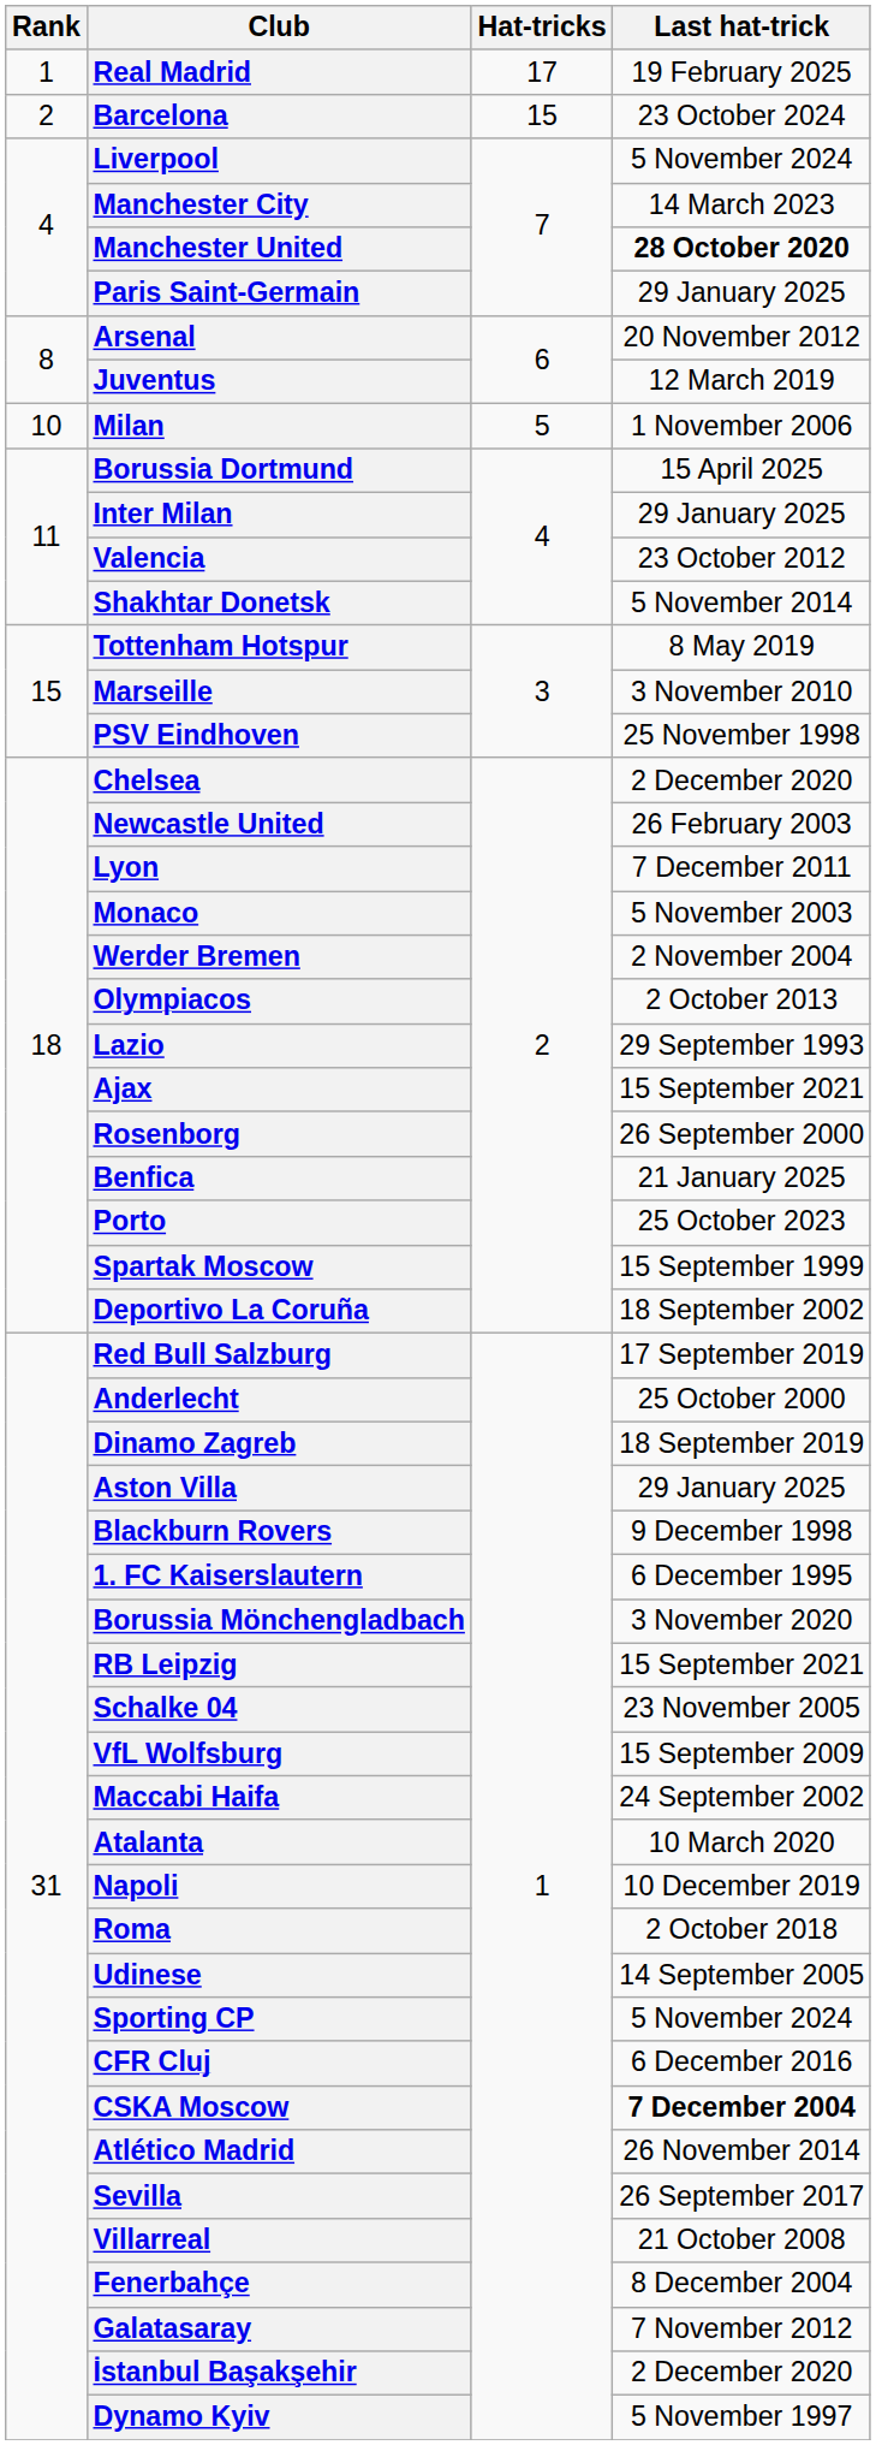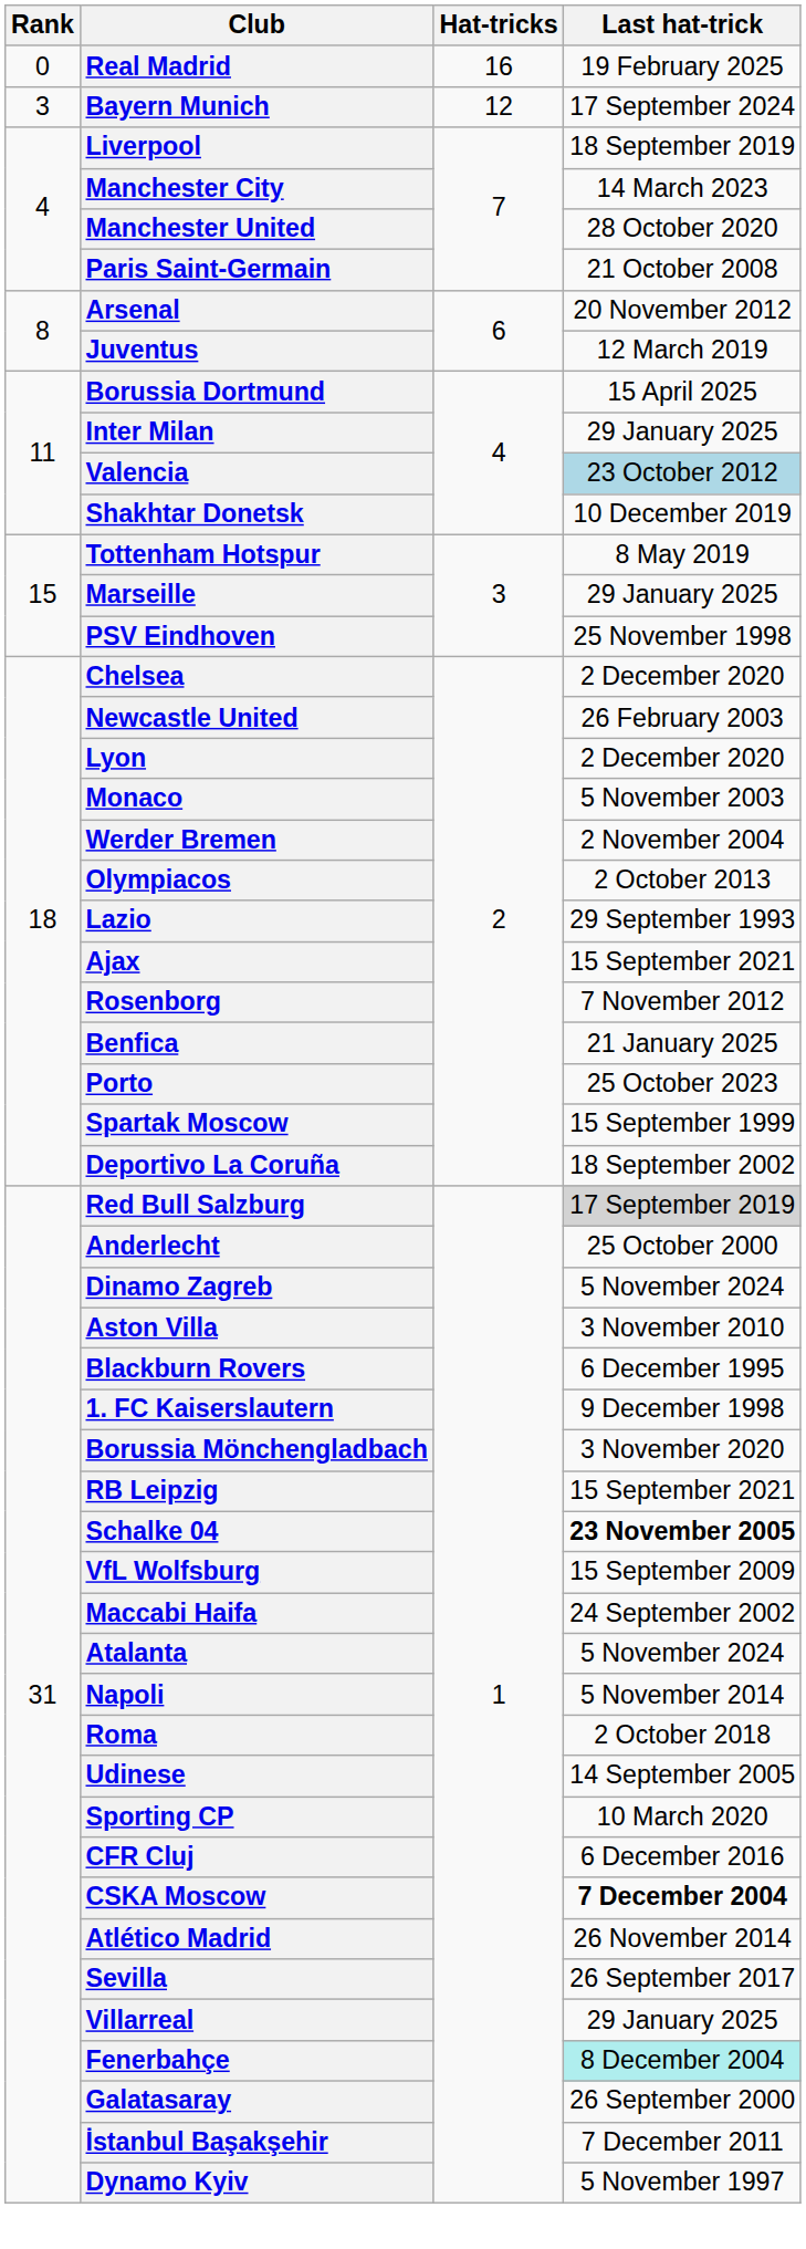 <table class="wikitable sortable plainrowheaders" style="text-align:center">
 <tr>
 <th scope="col">Rank</th>
 <th scope="col">Club</th>
 <th scope="col">Hat-tricks</th>
 <th scope="col">Last hat-trick</th>
 </tr>
 <tr>
-<td>1</td>
+<td>0</td>
 <th scope='row' style='text-align:left' data-sort-value="Real Madrid"> <a href='#'>Real Madrid</a></th>
-<td>17</td>
+<td>16</td>
 <td>19 February 2025</td>
 </tr>
 <tr>
-<td>2</td>
-<th scope="row" style="text-align:left" data-sort-value="Barcelona"> <a href='#'>Barcelona</a></th>
-<td>15</td>
-<td>23 October 2024</td>
+<td>3</td>
+<th scope='row' style='text-align:left' data-sort-value="Bayern Munich"> <a href='#'>Bayern Munich</a></th>
+<td>12</td>
+<td>17 September 2024</td>
 </tr>
 <tr>
 <td rowspan="4">4</td>
 <th scope='row' style='text-align:left'data-sort-value="Liverpool"> <a href='#'>Liverpool</a></th>
 <td rowspan="4">7</td>
-<td>5 November 2024</td>
+<td>18 September 2019</td>
 </tr>
 <tr>
 <th scope='row' style='text-align:left'data-sort-value="Manchester City"> <a href='#'>Manchester City</a></th>
 <td>14 March 2023</td>
 </tr>
 <tr>
 <th scope='row' style='text-align:left'data-sort-value="Manchester United"> <a href='#'>Manchester United</a></th>
-<td><strong>28 October 2020</strong></td>
+<td>28 October 2020</td>
 </tr>
 <tr>
 <th scope='row' style='text-align:left'data-sort-value="Paris Saint-Germain"> <a href='#'>Paris Saint-Germain</a></th>
-<td>29 January 2025</td>
+<td>21 October 2008</td>
 </tr>
 <tr>
 <td rowspan="2">8</td>
 <th scope='row' style='text-align:left'data-sort-value="Arsenal"> <a href='#'>Arsenal</a></th>
 <td rowspan="2">6</td>
 <td>20 November 2012</td>
 </tr>
 <tr>
 <th scope='row' style='text-align:left'data-sort-value="Juventus"> <a href='#'>Juventus</a></th>
 <td>12 March 2019</td>
-</tr>
-<tr>
-<td>10</td>
-<th scope='row' style='text-align:left'data-sort-value="Milan"> <a href='#'>Milan</a></th>
-<td>5</td>
-<td>1 November 2006</td>
 </tr>
 <tr>
 <td rowspan="4">11</td>
 <th scope='row' style='text-align:left'data-sort-value="Borussia Dortmund"> <a href='#'>Borussia Dortmund</a></th>
 <td rowspan="4">4</td>
 <td>15 April 2025</td>
 </tr>
 <tr>
 <th scope='row' style='text-align:left'data-sort-value="Inter Milan"> <a href='#'>Inter Milan</a></th>
 <td>29 January 2025</td>
 </tr>
 <tr>
 <th scope='row' style='text-align:left'data-sort-value="Valencia"> <a href='#'>Valencia</a></th>
-<td>23 October 2012</td>
+<td style="background: lightblue;">23 October 2012</td>
 </tr>
 <tr>
 <th scope='row' style='text-align:left'data-sort-value="Shakhtar"> <a href='#'>Shakhtar Donetsk</a></th>
-<td>5 November 2014</td>
+<td>10 December 2019</td>
 </tr>
 <tr>
 <td rowspan="3">15</td>
 <th scope='row' style='text-align:left'data-sort-value="Tottenham"> <a href='#'>Tottenham Hotspur</a></th>
 <td rowspan="3">3</td>
 <td>8 May 2019</td>
 </tr>
 <tr>
 <th scope='row' style='text-align:left'data-sort-value="Marseille"> <a href='#'>Marseille</a></th>
-<td>3 November 2010</td>
+<td>29 January 2025</td>
 </tr>
 <tr>
 <th scope='row' style='text-align:left'data-sort-value="PSV"> <a href='#'>PSV Eindhoven</a></th>
 <td>25 November 1998</td>
 </tr>
 <tr>
 <td rowspan="13">18</td>
 <th scope='row' style='text-align:left'data-sort-value="Chelsea"> <a href='#'>Chelsea</a></th>
 <td rowspan="13">2</td>
 <td>2 December 2020</td>
 </tr>
 <tr>
 <th scope='row' style='text-align:left'data-sort-value="Newcastle"> <a href='#'>Newcastle United</a></th>
 <td>26 February 2003</td>
 </tr>
 <tr>
 <th scope='row' style='text-align:left'data-sort-value="Lyon"> <a href='#'>Lyon</a></th>
-<td>7 December 2011</td>
+<td>2 December 2020</td>
 </tr>
 <tr>
 <th scope='row' style='text-align:left'data-sort-value="Monaco"> <a href='#'>Monaco</a></th>
 <td>5 November 2003</td>
 </tr>
 <tr>
 <th scope='row' style='text-align:left'data-sort-value="Werder Bremen"> <a href='#'>Werder Bremen</a></th>
 <td>2 November 2004</td>
 </tr>
 <tr>
 <th scope='row' style='text-align:left'data-sort-value="Olympiacos"> <a href='#'>Olympiacos</a></th>
 <td>2 October 2013</td>
 </tr>
 <tr>
 <th scope='row' style='text-align:left'data-sort-value="Lazio"> <a href='#'>Lazio</a></th>
 <td>29 September 1993</td>
 </tr>
 <tr>
 <th scope='row' style='text-align:left'data-sort-value="Ajax"> <a href='#'>Ajax</a></th>
 <td>15 September 2021</td>
 </tr>
 <tr>
 <th scope='row' style='text-align:left'data-sort-value="Rosenborg"> <a href='#'>Rosenborg</a></th>
-<td>26 September 2000</td>
+<td>7 November 2012</td>
 </tr>
 <tr>
 <th scope='row' style='text-align:left'data-sort-value="Benfica"> <a href='#'>Benfica</a></th>
 <td>21 January 2025</td>
 </tr>
 <tr>
 <th scope='row' style='text-align:left'data-sort-value="Porto"> <a href='#'>Porto</a></th>
 <td>25 October 2023</td>
 </tr>
 <tr>
 <th scope='row' style='text-align:left'data-sort-value="Spartak"> <a href='#'>Spartak Moscow</a></th>
 <td>15 September 1999</td>
 </tr>
 <tr>
 <th scope='row' style='text-align:left'data-sort-value="Deportivo"> <a href='#'>Deportivo La Coruña</a></th>
 <td>18 September 2002</td>
 </tr>
 <tr>
 <td rowspan="25">31</td>
 <th scope='row' style='text-align:left'data-sort-value="Red Bull Salzburg"> <a href='#'>Red Bull Salzburg</a></th>
 <td rowspan="25">1</td>
-<td>17 September 2019</td>
+<td style="background: lightgrey;">17 September 2019</td>
 </tr>
 <tr>
 <th scope='row' style='text-align:left'data-sort-value="Anderlecht"> <a href='#'>Anderlecht</a></th>
 <td>25 October 2000</td>
 </tr>
 <tr>
 <th scope='row' style='text-align:left'data-sort-value="Dinamo"> <a href='#'>Dinamo Zagreb</a></th>
-<td>18 September 2019</td>
+<td>5 November 2024</td>
 </tr>
 <tr>
 <th scope='row' style='text-align:left'data-sort-value="Aston Villa"> <a href='#'>Aston Villa</a></th>
-<td>29 January 2025</td>
+<td>3 November 2010</td>
 </tr>
 <tr>
 <th scope='row' style='text-align:left'data-sort-value="Blackburn"> <a href='#'>Blackburn Rovers</a></th>
-<td>9 December 1998</td>
+<td>6 December 1995</td>
 </tr>
 <tr>
 <th scope='row' style='text-align:left'data-sort-value="1. FC Kaiserslautern"> <a href='#'>1. FC Kaiserslautern</a></th>
-<td>6 December 1995</td>
+<td>9 December 1998</td>
 </tr>
 <tr>
 <th scope='row' style='text-align:left'data-sort-value="Borussia Monchengladbach"> <a href='#'>Borussia Mönchengladbach</a></th>
 <td>3 November 2020</td>
 </tr>
 <tr>
 <th scope='row' style='text-align:left'data-sort-value="RB Leipzig"> <a href='#'>RB Leipzig</a></th>
 <td>15 September 2021</td>
 </tr>
 <tr>
 <th scope='row' style='text-align:left'data-sort-value="Schalke"> <a href='#'>Schalke 04</a></th>
-<td>23 November 2005</td>
+<td><strong>23 November 2005</strong></td>
 </tr>
 <tr>
 <th scope='row' style='text-align:left'data-sort-value="Wolfsburg"> <a href='#'>VfL Wolfsburg</a></th>
 <td>15 September 2009</td>
 </tr>
 <tr>
 <th scope='row' style='text-align:left'data-sort-value="Maccabi"> <a href='#'>Maccabi Haifa</a></th>
 <td>24 September 2002</td>
 </tr>
 <tr>
 <th scope='row' style='text-align:left'data-sort-value="Atalanta"> <a href='#'>Atalanta</a></th>
-<td>10 March 2020</td>
+<td>5 November 2024</td>
 </tr>
 <tr>
 <th scope='row' style='text-align:left'data-sort-value="Napoli"> <a href='#'>Napoli</a></th>
-<td>10 December 2019</td>
+<td>5 November 2014</td>
 </tr>
 <tr>
 <th scope='row' style='text-align:left'data-sort-value="Roma"> <a href='#'>Roma</a></th>
 <td>2 October 2018</td>
 </tr>
 <tr>
 <th scope='row' style='text-align:left'data-sort-value="Udinese"> <a href='#'>Udinese</a></th>
 <td>14 September 2005</td>
 </tr>
 <tr>
 <th scope='row' style='text-align:left'data-sort-value="Sporting"> <a href='#'>Sporting CP</a></th>
-<td>5 November 2024</td>
+<td>10 March 2020</td>
 </tr>
 <tr>
 <th scope='row' style='text-align:left'data-sort-value="CFR"> <a href='#'>CFR Cluj</a></th>
 <td>6 December 2016</td>
 </tr>
 <tr>
 <th scope='row' style='text-align:left'data-sort-value="CSKA"> <a href='#'>CSKA Moscow</a></th>
 <td><strong>7 December 2004</strong></td>
 </tr>
 <tr>
 <th scope='row' style='text-align:left'data-sort-value="Atlético Madrid"> <a href='#'>Atlético Madrid</a></th>
 <td>26 November 2014</td>
 </tr>
 <tr>
 <th scope='row' style='text-align:left'data-sort-value="Sevilla"> <a href='#'>Sevilla</a></th>
 <td>26 September 2017</td>
 </tr>
 <tr>
 <th scope='row' style='text-align:left'data-sort-value="Villarreal"> <a href='#'>Villarreal</a></th>
-<td>21 October 2008</td>
+<td>29 January 2025</td>
 </tr>
 <tr>
 <th scope='row' style='text-align:left'data-sort-value="Fenerbahçe"> <a href='#'>Fenerbahçe</a></th>
-<td>8 December 2004</td>
+<td style="background: paleturquoise;">8 December 2004</td>
 </tr>
 <tr>
 <th scope='row' style='text-align:left'data-sort-value="Galatasaray"> <a href='#'>Galatasaray</a></th>
-<td>7 November 2012</td>
+<td>26 September 2000</td>
 </tr>
 <tr>
 <th scope='row' style='text-align:left'data-sort-value="Istanbul"> <a href='#'>İstanbul Başakşehir</a></th>
-<td>2 December 2020</td>
+<td>7 December 2011</td>
 </tr>
 <tr>
 <th scope='row' style='text-align:left'data-sort-value="Dynamo"> <a href='#'>Dynamo Kyiv</a></th>
 <td>5 November 1997</td>
 </tr>
 </table>
